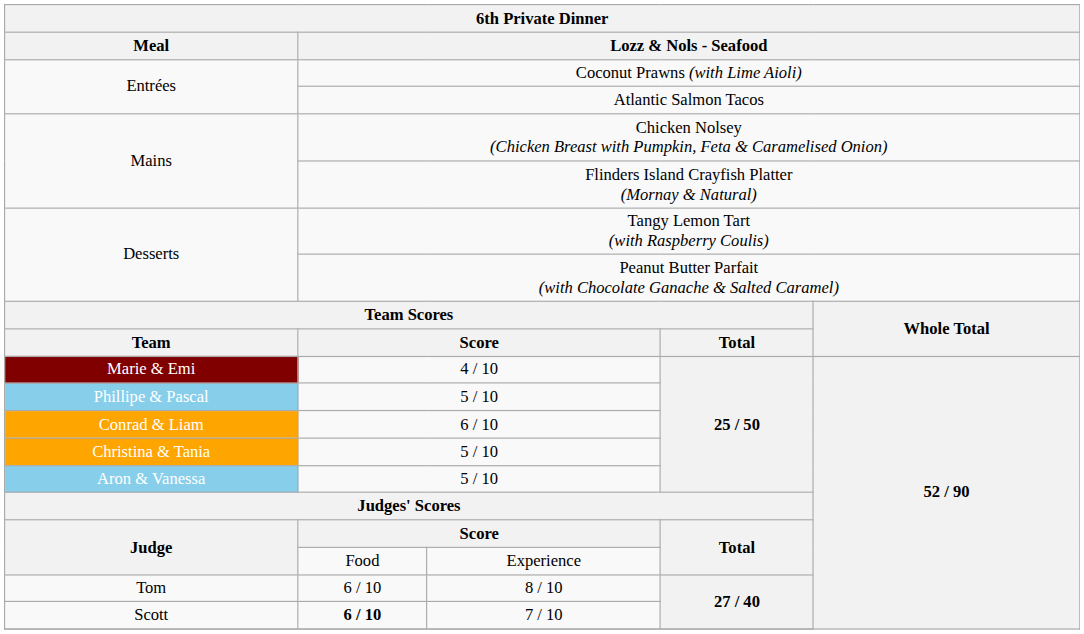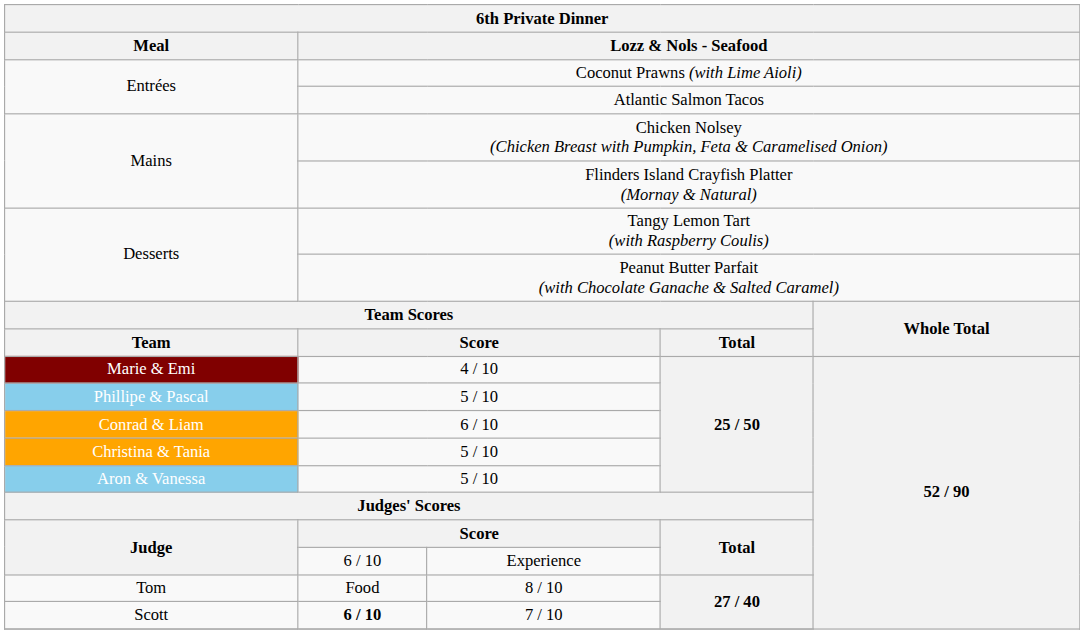 <table class="wikitable plainrowheaders" style="text-align:center; font-size:90%; width:65em;">
 <tr>
 <th colspan="5" >6th Private Dinner</th>
 </tr>
 <tr>
 <th style="width:15%;">Meal</th>
 <th colspan="4" style="width:40%;">Lozz & Nols - Seafood</th>
 </tr>
 <tr>
 <td rowspan="2">Entrées</td>
 <td colspan="4">Coconut Prawns <em>(with Lime Aioli)</em></td>
 </tr>
 <tr>
 <td colspan="4">Atlantic Salmon Tacos</td>
 </tr>
 <tr>
 <td rowspan="2">Mains</td>
 <td colspan="4">Chicken Nolsey<br><em>(Chicken Breast with Pumpkin, Feta & Caramelised Onion)</em></td>
 </tr>
 <tr>
 <td colspan="4">Flinders Island Crayfish Platter<br><em>(Mornay & Natural)</em></td>
 </tr>
 <tr>
 <td rowspan="2">Desserts</td>
 <td colspan="4">Tangy Lemon Tart<br><em>(with Raspberry Coulis)</em></td>
 </tr>
 <tr>
 <td colspan="4">Peanut Butter Parfait<br><em>(with Chocolate Ganache & Salted Caramel)</em></td>
 </tr>
 <tr>
 <th colspan="4" >Team Scores</th>
 <th rowspan="2">Whole Total</th>
 </tr>
 <tr>
 <th>Team</th>
 <th colspan="2">Score</th>
 <th>Total</th>
 </tr>
 <tr>
 <td style="background:maroon; color:white;">Marie & Emi</td>
 <td colspan="2">4 / 10</td>
 <th rowspan="5">25 / 50</th>
 <th rowspan="11">52 / 90</th>
 </tr>
 <tr>
 <td style="background:skyblue; color:white;">Phillipe & Pascal</td>
 <td colspan="2">5 / 10</td>
 </tr>
 <tr>
 <td style="background:orange; color:white;">Conrad & Liam</td>
 <td colspan="2">6 / 10</td>
 </tr>
 <tr>
 <td style="background:orange; color:white;">Christina & Tania</td>
 <td colspan="2">5 / 10</td>
 </tr>
 <tr>
 <td style="background:skyblue; color:white;">Aron & Vanessa</td>
 <td colspan="2">5 / 10</td>
 </tr>
 <tr>
 <th colspan="4" >Judges' Scores</th>
 </tr>
 <tr>
 <th rowspan="2">Judge</th>
 <th colspan="2">Score</th>
 <th rowspan="2">Total</th>
 </tr>
 <tr>
-<td>Food</td>
+<td>6 / 10</td>
 <td>Experience</td>
 </tr>
 <tr>
 <td>Tom</td>
-<td>6 / 10</td>
+<td>Food</td>
 <td>8 / 10</td>
 <th rowspan="2">27 / 40</th>
 </tr>
 <tr>
 <td>Scott</td>
 <td><strong>6 / 10</strong></td>
 <td>7 / 10</td>
 </tr>
 <tr>
 </tr>
 </table>
